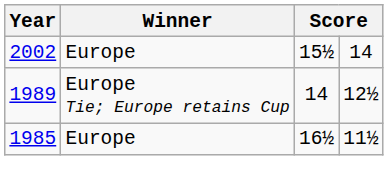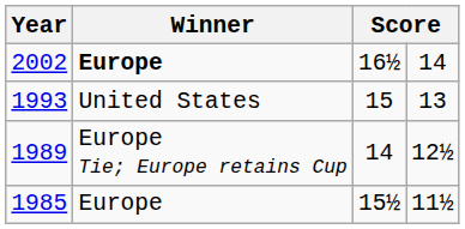 <table class="wikitable">
 <tr>
 <th>Year</th>
 <th>Winner</th>
 <th colspan="2">Score</th>
 </tr>
 <tr>
 <td align="center"><a href='#'>2002</a></td>
-<td> Europe</td>
-<td align="center">15½</td>
+<td><strong> Europe</strong></td>
+<td align="center">16½</td>
 <td align="center">14</td>
+</tr>
+<tr>
+<td align="center"><a href='#'>1993</a></td>
+<td> United States</td>
+<td align="center">15</td>
+<td align="center">13</td>
 </tr>
 <tr>
 <td align="center"><a href='#'>1989</a></td>
 <td> Europe <br><small><em>Tie; Europe retains Cup</em></small></td>
 <td align="center">14</td>
 <td align="center">12½</td>
 </tr>
 <tr>
 <td align="center"><a href='#'>1985</a></td>
 <td> Europe</td>
-<td align="center">16½</td>
+<td align="center">15½</td>
 <td align="center">11½</td>
 </tr>
 </table>
